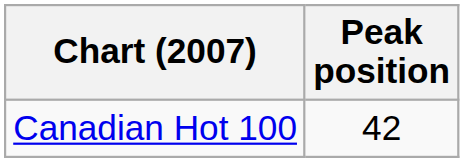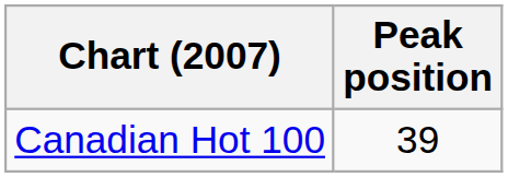 <table class="wikitable sortable">
 <tr>
 <th>Chart (2007)</th>
 <th>Peak<br>position</th>
 </tr>
 <tr>
 <td><a href='#'>Canadian Hot 100</a></td>
-<td align="center">42</td>
+<td align="center">39</td>
 </tr>
 </table>
